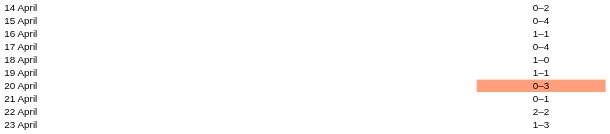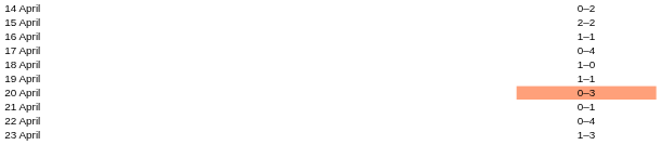 <table cellspacing=1 width=70%>
 <tr>
 <th width=25%></th>
 <th width=30%></th>
 <th width=15%></th>
 <th width=30%></th>
 </tr>
 <tr>
 <td>14 April</td>
 <td align=right></td>
 <td align=center>0–2</td>
 <td></td>
 </tr>
 <tr>
 <td>15 April</td>
 <td align=right></td>
-<td align=center>0–4</td>
+<td align=center>2–2</td>
 <td></td>
 </tr>
 <tr>
 <td>16 April</td>
 <td align=right></td>
 <td align=center>1–1</td>
 <td></td>
 </tr>
 <tr>
 <td>17 April</td>
 <td align=right></td>
 <td align=center>0–4</td>
 <td></td>
 </tr>
 <tr>
 <td>18 April</td>
 <td align=right></td>
 <td align=center>1–0</td>
 <td></td>
 </tr>
 <tr>
 <td>19 April</td>
 <td align=right></td>
 <td align=center>1–1</td>
 <td></td>
 </tr>
 <tr>
 <td>20 April</td>
 <td align=right></td>
 <td align=center style="background: lightsalmon;">0–3</td>
 <td></td>
 </tr>
 <tr>
 <td>21 April</td>
 <td align=right></td>
 <td align=center>0–1</td>
 <td></td>
 </tr>
 <tr>
 <td>22 April</td>
 <td align=right></td>
-<td align=center>2–2</td>
+<td align=center>0–4</td>
 <td></td>
 </tr>
 <tr>
 <td>23 April</td>
 <td align=right></td>
 <td align=center>1–3</td>
 <td></td>
 </tr>
 </table>
